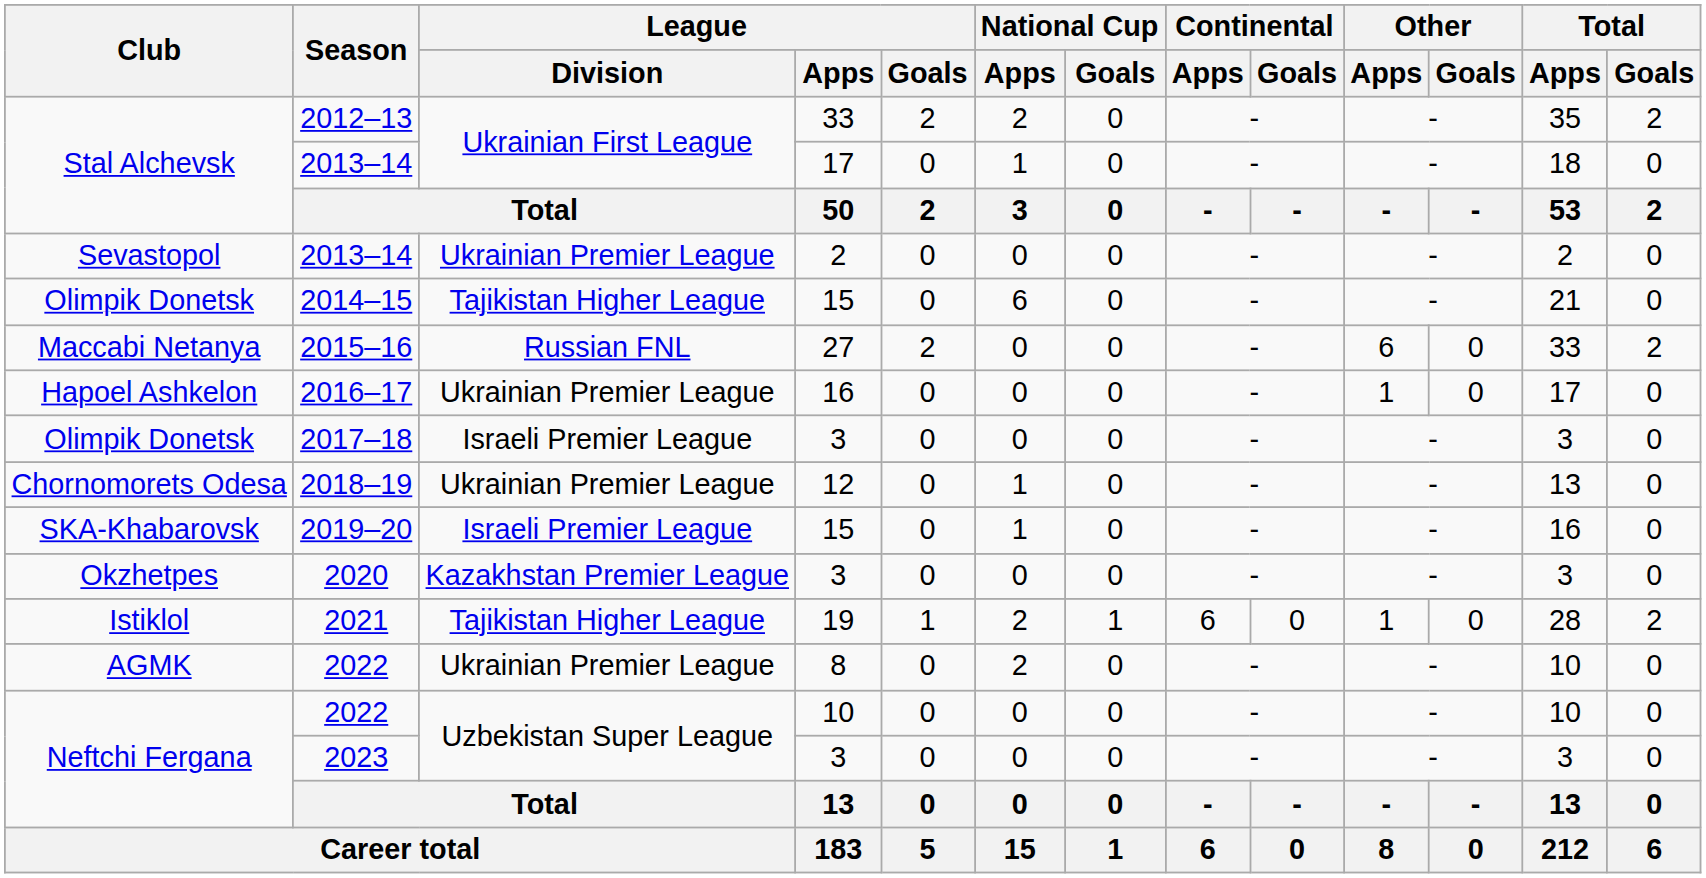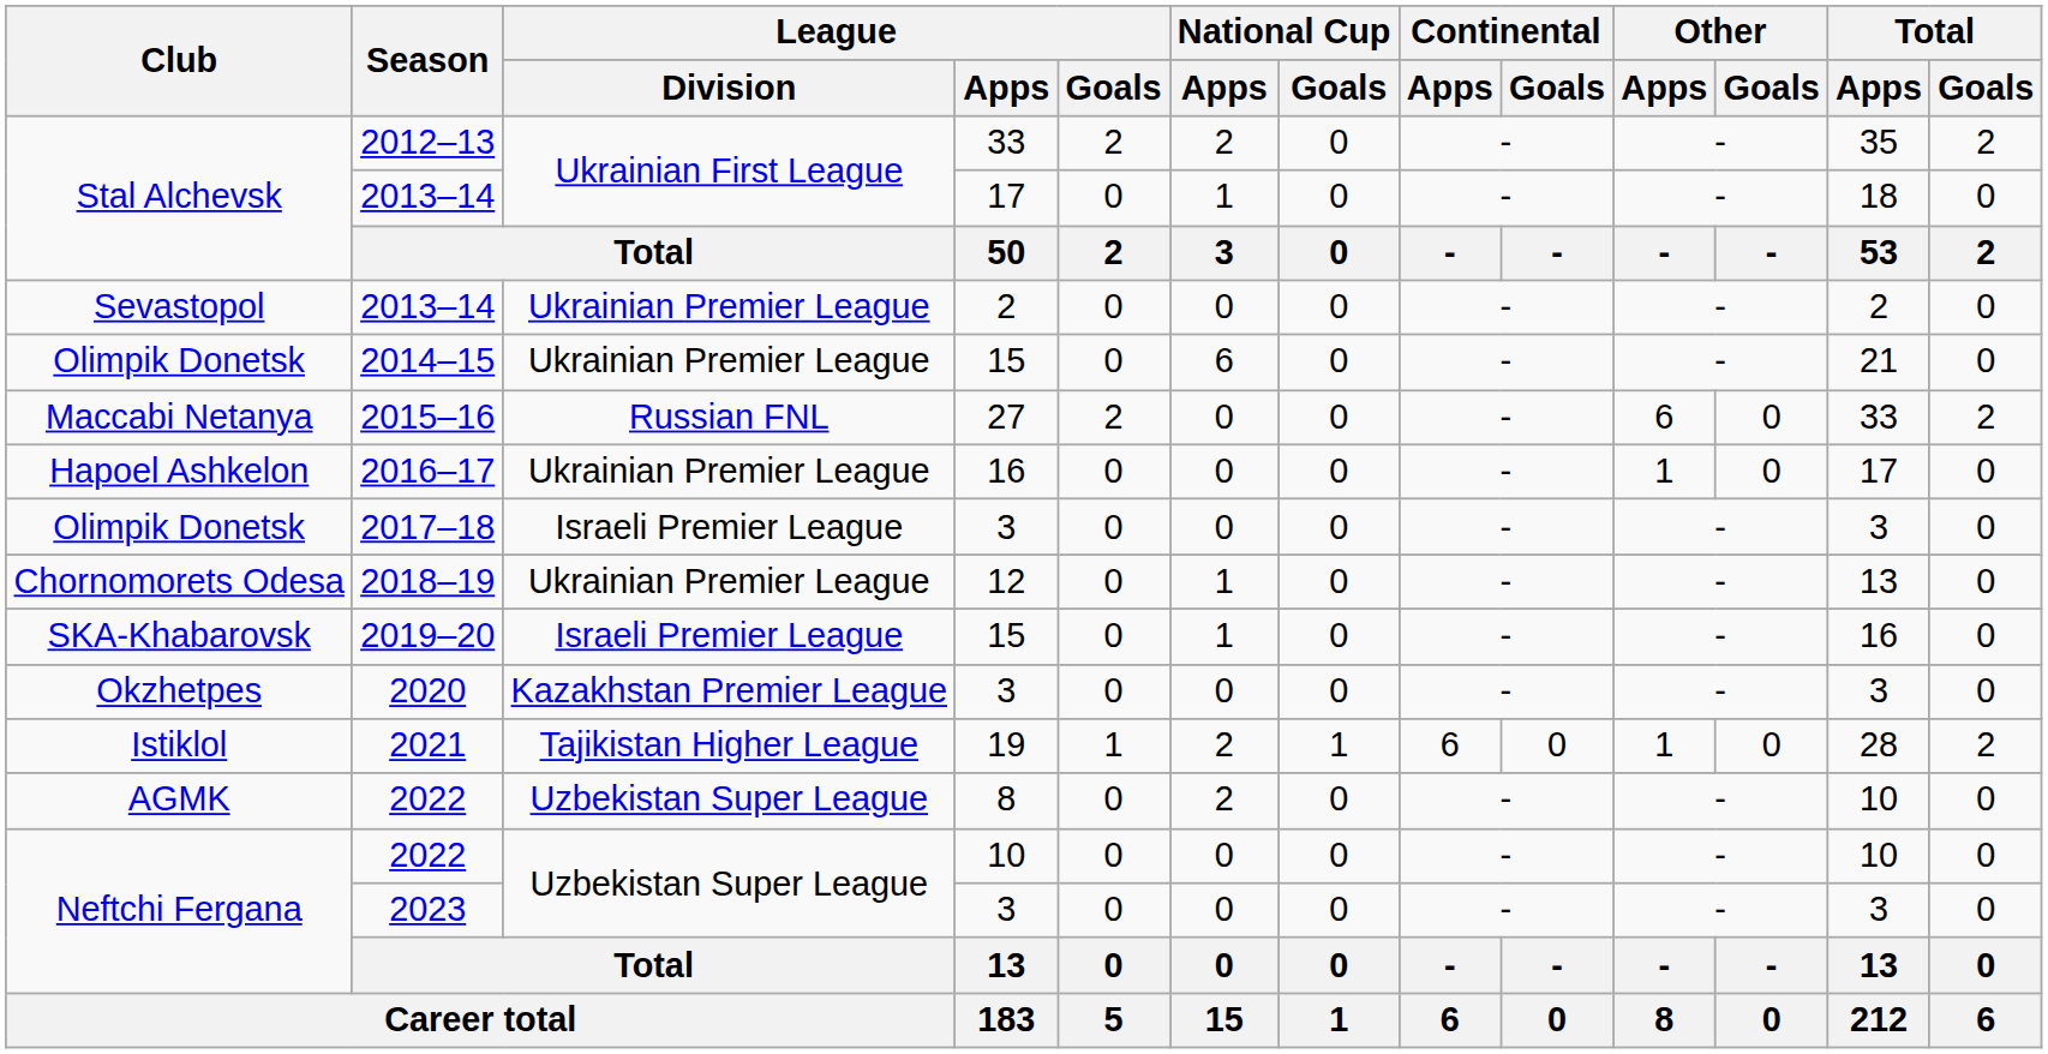 <table class="wikitable" style="text-align: center;">
 <tr>
 <th rowspan="2">Club</th>
 <th rowspan="2">Season</th>
 <th colspan="3">League</th>
 <th colspan="2">National Cup</th>
 <th colspan="2">Continental</th>
 <th colspan="2">Other</th>
 <th colspan="2">Total</th>
 </tr>
 <tr>
 <th>Division</th>
 <th>Apps</th>
 <th>Goals</th>
 <th>Apps</th>
 <th>Goals</th>
 <th>Apps</th>
 <th>Goals</th>
 <th>Apps</th>
 <th>Goals</th>
 <th>Apps</th>
 <th>Goals</th>
 </tr>
 <tr>
 <td rowspan="3"><a href='#'>Stal Alchevsk</a></td>
 <td><a href='#'>2012–13</a></td>
 <td rowspan="2"><a href='#'>Ukrainian First League</a></td>
 <td>33</td>
 <td>2</td>
 <td>2</td>
 <td>0</td>
 <td colspan="2">-</td>
 <td colspan="2">-</td>
 <td>35</td>
 <td>2</td>
 </tr>
 <tr>
 <td><a href='#'>2013–14</a></td>
 <td>17</td>
 <td>0</td>
 <td>1</td>
 <td>0</td>
 <td colspan="2">-</td>
 <td colspan="2">-</td>
 <td>18</td>
 <td>0</td>
 </tr>
 <tr>
 <th colspan="2">Total</th>
 <th>50</th>
 <th>2</th>
 <th>3</th>
 <th>0</th>
 <th>-</th>
 <th>-</th>
 <th>-</th>
 <th>-</th>
 <th>53</th>
 <th>2</th>
 </tr>
 <tr>
 <td rowspan="1" valign="center"><a href='#'>Sevastopol</a></td>
 <td><a href='#'>2013–14</a></td>
 <td rowspan="1" valign="center"><a href='#'>Ukrainian Premier League</a></td>
 <td>2</td>
 <td>0</td>
 <td>0</td>
 <td>0</td>
 <td colspan="2">-</td>
 <td colspan="2">-</td>
 <td>2</td>
 <td>0</td>
 </tr>
 <tr>
 <td rowspan="1" valign="center"><a href='#'>Olimpik Donetsk</a></td>
 <td><a href='#'>2014–15</a></td>
-<td rowspan="1" valign="center"><a href='#'>Tajikistan Higher League</a></td>
+<td rowspan="1" valign="center">Ukrainian Premier League</td>
 <td>15</td>
 <td>0</td>
 <td>6</td>
 <td>0</td>
 <td colspan="2">-</td>
 <td colspan="2">-</td>
 <td>21</td>
 <td>0</td>
 </tr>
 <tr>
 <td rowspan="1" valign="center"><a href='#'>Maccabi Netanya</a></td>
 <td><a href='#'>2015–16</a></td>
 <td rowspan="1" valign="center"><a href='#'>Russian FNL</a></td>
 <td>27</td>
 <td>2</td>
 <td>0</td>
 <td>0</td>
 <td colspan="2">-</td>
 <td>6</td>
 <td>0</td>
 <td>33</td>
 <td>2</td>
 </tr>
 <tr>
 <td rowspan="1" valign="center"><a href='#'>Hapoel Ashkelon</a></td>
 <td><a href='#'>2016–17</a></td>
 <td rowspan="1" valign="center">Ukrainian Premier League</td>
 <td>16</td>
 <td>0</td>
 <td>0</td>
 <td>0</td>
 <td colspan="2">-</td>
 <td>1</td>
 <td>0</td>
 <td>17</td>
 <td>0</td>
 </tr>
 <tr>
 <td rowspan="1" valign="center"><a href='#'>Olimpik Donetsk</a></td>
 <td><a href='#'>2017–18</a></td>
 <td rowspan="1" valign="center">Israeli Premier League</td>
 <td>3</td>
 <td>0</td>
 <td>0</td>
 <td>0</td>
 <td colspan="2">-</td>
 <td colspan="2">-</td>
 <td>3</td>
 <td>0</td>
 </tr>
 <tr>
 <td rowspan="1" valign="center"><a href='#'>Chornomorets Odesa</a></td>
 <td><a href='#'>2018–19</a></td>
 <td rowspan="1" valign="center">Ukrainian Premier League</td>
 <td>12</td>
 <td>0</td>
 <td>1</td>
 <td>0</td>
 <td colspan="2">-</td>
 <td colspan="2">-</td>
 <td>13</td>
 <td>0</td>
 </tr>
 <tr>
 <td rowspan="1" valign="center"><a href='#'>SKA-Khabarovsk</a></td>
 <td><a href='#'>2019–20</a></td>
 <td rowspan="1" valign="center"><a href='#'>Israeli Premier League</a></td>
 <td>15</td>
 <td>0</td>
 <td>1</td>
 <td>0</td>
 <td colspan="2">-</td>
 <td colspan="2">-</td>
 <td>16</td>
 <td>0</td>
 </tr>
 <tr>
 <td rowspan="1" valign="center"><a href='#'>Okzhetpes</a></td>
 <td><a href='#'>2020</a></td>
 <td rowspan="1" valign="center"><a href='#'>Kazakhstan Premier League</a></td>
 <td>3</td>
 <td>0</td>
 <td>0</td>
 <td>0</td>
 <td colspan="2">-</td>
 <td colspan="2">-</td>
 <td>3</td>
 <td>0</td>
 </tr>
 <tr>
 <td rowspan="1" valign="center"><a href='#'>Istiklol</a></td>
 <td><a href='#'>2021</a></td>
 <td rowspan="1" valign="center"><a href='#'>Tajikistan Higher League</a></td>
 <td>19</td>
 <td>1</td>
 <td>2</td>
 <td>1</td>
 <td>6</td>
 <td>0</td>
 <td>1</td>
 <td>0</td>
 <td>28</td>
 <td>2</td>
 </tr>
 <tr>
 <td rowspan="1" valign="center"><a href='#'>AGMK</a></td>
 <td><a href='#'>2022</a></td>
-<td rowspan="1" valign="center">Ukrainian Premier League</td>
+<td rowspan="1" valign="center"><a href='#'>Uzbekistan Super League</a></td>
 <td>8</td>
 <td>0</td>
 <td>2</td>
 <td>0</td>
 <td colspan="2">-</td>
 <td colspan="2">-</td>
 <td>10</td>
 <td>0</td>
 </tr>
 <tr>
 <td rowspan="3" valign="center"><a href='#'>Neftchi Fergana</a></td>
 <td><a href='#'>2022</a></td>
 <td rowspan="2" valign="center">Uzbekistan Super League</td>
 <td>10</td>
 <td>0</td>
 <td>0</td>
 <td>0</td>
 <td colspan="2">-</td>
 <td colspan="2">-</td>
 <td>10</td>
 <td>0</td>
 </tr>
 <tr>
 <td><a href='#'>2023</a></td>
 <td>3</td>
 <td>0</td>
 <td>0</td>
 <td>0</td>
 <td colspan="2">-</td>
 <td colspan="2">-</td>
 <td>3</td>
 <td>0</td>
 </tr>
 <tr>
 <th colspan="2">Total</th>
 <th>13</th>
 <th>0</th>
 <th>0</th>
 <th>0</th>
 <th>-</th>
 <th>-</th>
 <th>-</th>
 <th>-</th>
 <th>13</th>
 <th>0</th>
 </tr>
 <tr>
 <th colspan="3">Career total</th>
 <th>183</th>
 <th>5</th>
 <th>15</th>
 <th>1</th>
 <th>6</th>
 <th>0</th>
 <th>8</th>
 <th>0</th>
 <th>212</th>
 <th>6</th>
 </tr>
 </table>
